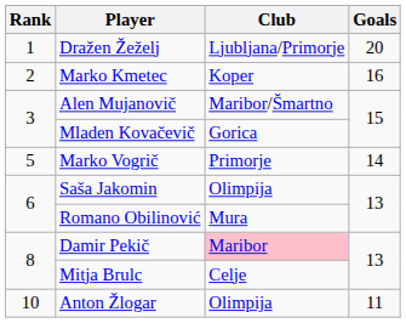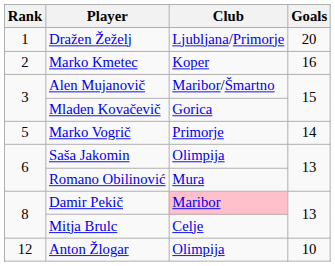 <table class="wikitable" style="text-align:left">
 <tr>
 <th>Rank</th>
 <th>Player</th>
 <th>Club</th>
 <th>Goals</th>
 </tr>
 <tr>
 <td align="center">1</td>
 <td> <a href='#'>Dražen Žeželj</a></td>
 <td><a href='#'>Ljubljana</a>/<a href='#'>Primorje</a></td>
 <td rowspan=1 align=center>20</td>
 </tr>
 <tr>
 <td align="center">2</td>
 <td> <a href='#'>Marko Kmetec</a></td>
 <td><a href='#'>Koper</a></td>
 <td rowspan=1 align=center>16</td>
 </tr>
 <tr>
 <td rowspan=2 align="center">3</td>
 <td> <a href='#'>Alen Mujanovič</a></td>
 <td><a href='#'>Maribor</a>/<a href='#'>Šmartno</a></td>
 <td rowspan=2 align=center>15</td>
 </tr>
 <tr>
 <td> <a href='#'>Mladen Kovačevič</a></td>
 <td><a href='#'>Gorica</a></td>
 </tr>
 <tr>
 <td align="center">5</td>
 <td> <a href='#'>Marko Vogrič</a></td>
 <td><a href='#'>Primorje</a></td>
 <td rowspan=1 align=center>14</td>
 </tr>
 <tr>
 <td rowspan=2 align="center">6</td>
 <td> <a href='#'>Saša Jakomin</a></td>
 <td><a href='#'>Olimpija</a></td>
 <td rowspan=2 align=center>13</td>
 </tr>
 <tr>
 <td> <a href='#'>Romano Obilinović</a></td>
 <td><a href='#'>Mura</a></td>
 </tr>
 <tr>
 <td rowspan=2 align="center">8</td>
 <td> <a href='#'>Damir Pekič</a></td>
 <td style="background: pink;"><a href='#'>Maribor</a></td>
 <td rowspan=2 align=center>13</td>
 </tr>
 <tr>
 <td> <a href='#'>Mitja Brulc</a></td>
 <td><a href='#'>Celje</a></td>
 </tr>
 <tr>
-<td align="center">10</td>
+<td align="center">12</td>
 <td> <a href='#'>Anton Žlogar</a></td>
 <td><a href='#'>Olimpija</a></td>
-<td rowspan=1 align=center>11</td>
+<td rowspan=1 align=center>10</td>
 </tr>
 </table>
